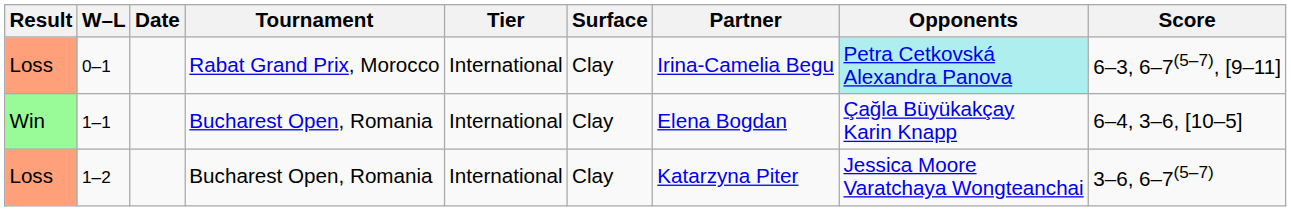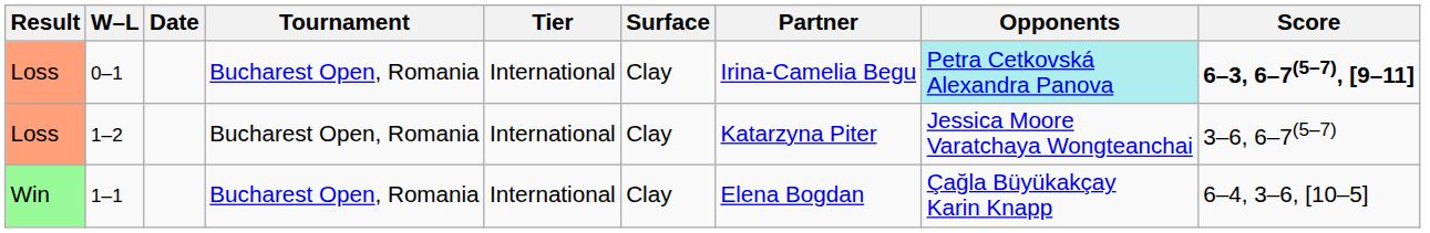 <table class="sortable wikitable">
 <tr>
 <th>Result</th>
 <th class="unsortable">W–L</th>
 <th>Date</th>
 <th>Tournament</th>
 <th>Tier</th>
 <th>Surface</th>
 <th>Partner</th>
 <th>Opponents</th>
 <th class="unsortable">Score</th>
 </tr>
 <tr>
 <td bgcolor=FFA07A>Loss</td>
 <td><small>0–1</small></td>
 <td><a href='#'></a></td>
-<td><a href='#'>Rabat Grand Prix</a>, Morocco</td>
+<td><a href='#'>Bucharest Open</a>, Romania</td>
 <td>International</td>
 <td>Clay</td>
 <td> <a href='#'>Irina-Camelia Begu</a></td>
 <td style="background: paleturquoise;"> <a href='#'>Petra Cetkovská</a> <br>  <a href='#'>Alexandra Panova</a></td>
-<td>6–3, 6–7<sup>(5–7)</sup>, [9–11]</td>
+<td><strong>6–3, 6–7<sup>(5–7)</sup>, [9–11]</strong></td>
+</tr>
+<tr>
+<td bgcolor=FFA07A>Loss</td>
+<td><small>1–2</small></td>
+<td><a href='#'></a></td>
+<td>Bucharest Open, Romania</td>
+<td>International</td>
+<td>Clay</td>
+<td> <a href='#'>Katarzyna Piter</a></td>
+<td> <a href='#'>Jessica Moore</a> <br>  <a href='#'>Varatchaya Wongteanchai</a></td>
+<td>3–6, 6–7<sup>(5–7)</sup></td>
 </tr>
 <tr>
 <td style="background:#98fb98;">Win</td>
 <td><small>1–1</small></td>
 <td><a href='#'></a></td>
 <td><a href='#'>Bucharest Open</a>, Romania</td>
 <td>International</td>
 <td>Clay</td>
 <td> <a href='#'>Elena Bogdan</a></td>
 <td> <a href='#'>Çağla Büyükakçay</a> <br>  <a href='#'>Karin Knapp</a></td>
 <td>6–4, 3–6, [10–5]</td>
 </tr>
-<tr>
-<td bgcolor=FFA07A>Loss</td>
-<td><small>1–2</small></td>
-<td><a href='#'></a></td>
-<td>Bucharest Open, Romania</td>
-<td>International</td>
-<td>Clay</td>
-<td> <a href='#'>Katarzyna Piter</a></td>
-<td> <a href='#'>Jessica Moore</a> <br>  <a href='#'>Varatchaya Wongteanchai</a></td>
-<td>3–6, 6–7<sup>(5–7)</sup></td>
-</tr>
 </table>
